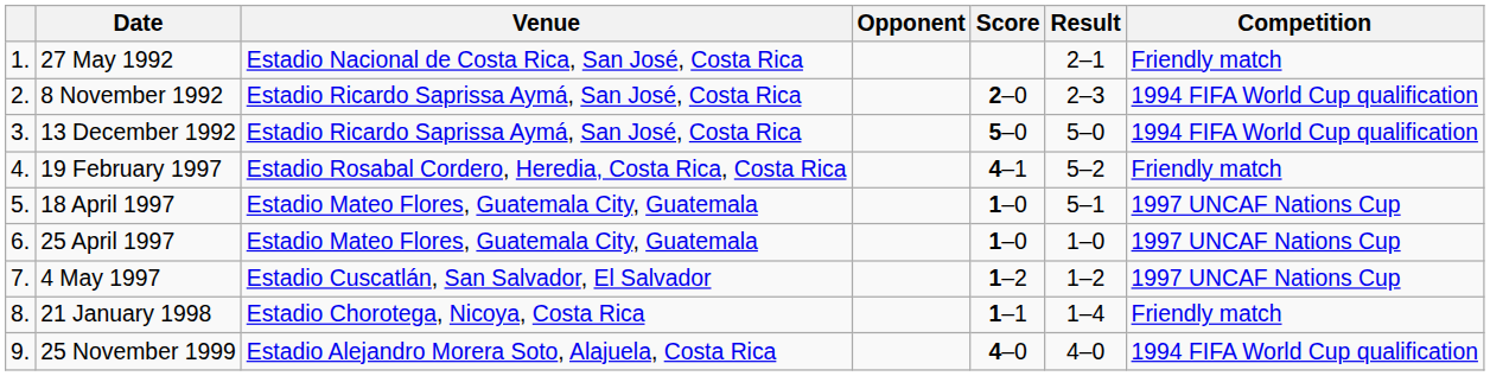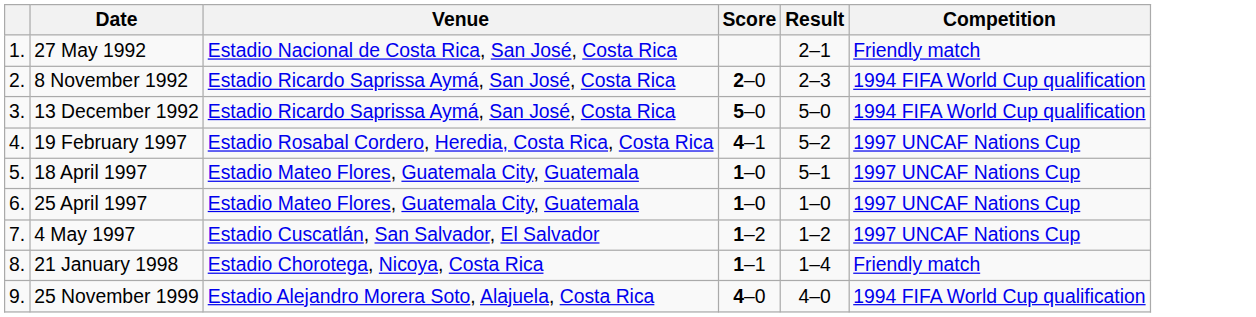 <table class="wikitable">
 <tr>
 <th></th>
 <th>Date</th>
 <th>Venue</th>
-<th>Opponent</th>
 <th>Score</th>
 <th>Result</th>
 <th>Competition</th>
 </tr>
 <tr>
 <td align="center">1.</td>
 <td>27 May 1992</td>
 <td><a href='#'>Estadio Nacional de Costa Rica</a>, <a href='#'>San José</a>, <a href='#'>Costa Rica</a></td>
-<td></td>
 <td align="center"></td>
 <td align="center">2–1</td>
 <td><a href='#'>Friendly match</a></td>
 </tr>
 <tr>
 <td align="center">2.</td>
 <td>8 November 1992</td>
 <td><a href='#'>Estadio Ricardo Saprissa Aymá</a>, <a href='#'>San José</a>, <a href='#'>Costa Rica</a></td>
-<td></td>
 <td align="center"><strong>2</strong>–0</td>
 <td align="center">2–3</td>
 <td><a href='#'>1994 FIFA World Cup qualification</a></td>
 </tr>
 <tr>
 <td align="center">3.</td>
 <td>13 December 1992</td>
 <td><a href='#'>Estadio Ricardo Saprissa Aymá</a>, <a href='#'>San José</a>, <a href='#'>Costa Rica</a></td>
-<td></td>
 <td align="center"><strong>5</strong>–0</td>
 <td align="center">5–0</td>
 <td><a href='#'>1994 FIFA World Cup qualification</a></td>
 </tr>
 <tr>
 <td align="center">4.</td>
 <td>19 February 1997</td>
 <td><a href='#'>Estadio Rosabal Cordero</a>, <a href='#'>Heredia, Costa Rica</a>, <a href='#'>Costa Rica</a></td>
-<td></td>
 <td align="center"><strong>4</strong>–1</td>
 <td align="center">5–2</td>
-<td><a href='#'>Friendly match</a></td>
+<td><a href='#'>1997 UNCAF Nations Cup</a></td>
 </tr>
 <tr>
 <td align="center">5.</td>
 <td>18 April 1997</td>
 <td><a href='#'>Estadio Mateo Flores</a>, <a href='#'>Guatemala City</a>, <a href='#'>Guatemala</a></td>
-<td></td>
 <td align="center"><strong>1</strong>–0</td>
 <td align="center">5–1</td>
 <td><a href='#'>1997 UNCAF Nations Cup</a></td>
 </tr>
 <tr>
 <td align="center">6.</td>
 <td>25 April 1997</td>
 <td><a href='#'>Estadio Mateo Flores</a>, <a href='#'>Guatemala City</a>, <a href='#'>Guatemala</a></td>
-<td></td>
 <td align="center"><strong>1</strong>–0</td>
 <td align="center">1–0</td>
 <td><a href='#'>1997 UNCAF Nations Cup</a></td>
 </tr>
 <tr>
 <td align="center">7.</td>
 <td>4 May 1997</td>
 <td><a href='#'>Estadio Cuscatlán</a>, <a href='#'>San Salvador</a>, <a href='#'>El Salvador</a></td>
-<td></td>
 <td align="center"><strong>1</strong>–2</td>
 <td align="center">1–2</td>
 <td><a href='#'>1997 UNCAF Nations Cup</a></td>
 </tr>
 <tr>
 <td align="center">8.</td>
 <td>21 January 1998</td>
 <td><a href='#'>Estadio Chorotega</a>, <a href='#'>Nicoya</a>, <a href='#'>Costa Rica</a></td>
-<td></td>
 <td align="center"><strong>1</strong>–1</td>
 <td align="center">1–4</td>
 <td><a href='#'>Friendly match</a></td>
 </tr>
 <tr>
 <td align="center">9.</td>
 <td>25 November 1999</td>
 <td><a href='#'>Estadio Alejandro Morera Soto</a>, <a href='#'>Alajuela</a>, <a href='#'>Costa Rica</a></td>
-<td></td>
 <td align="center"><strong>4</strong>–0</td>
 <td align="center">4–0</td>
 <td><a href='#'>1994 FIFA World Cup qualification</a></td>
 </tr>
 </table>
